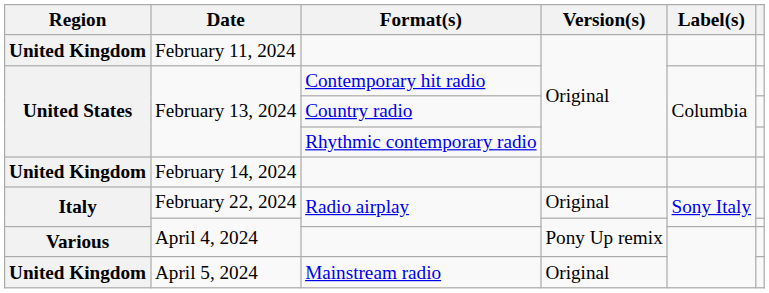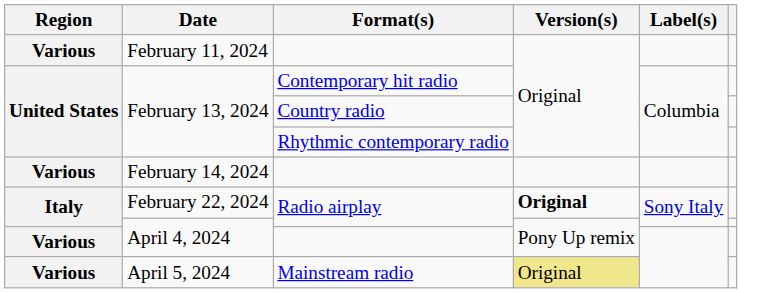 <table class="wikitable plainrowheaders">
 <tr>
 <th scope="col">Region</th>
 <th scope="col">Date</th>
 <th scope="col">Format(s)</th>
 <th scope="col">Version(s)</th>
 <th scope="col">Label(s)</th>
 <th scope="col"></th>
 </tr>
 <tr>
-<th scope="row">United Kingdom</th>
+<th scope="row">Various</th>
 <td>February 11, 2024</td>
 <td></td>
 <td rowspan="4">Original</td>
 <td></td>
 <td style="text-align:center;"></td>
 </tr>
 <tr>
 <th scope="row" rowspan="3">United States</th>
 <td rowspan="3">February 13, 2024</td>
 <td><a href='#'>Contemporary hit radio</a></td>
 <td rowspan="3">Columbia</td>
 <td style="text-align:center;"></td>
 </tr>
 <tr>
 <td><a href='#'>Country radio</a></td>
 <td style="text-align:center;"></td>
 </tr>
 <tr>
 <td><a href='#'>Rhythmic contemporary radio</a></td>
 <td style="text-align:center;"></td>
 </tr>
 <tr>
-<th scope="row">United Kingdom</th>
+<th scope="row">Various</th>
 <td>February 14, 2024</td>
 <td></td>
 <td></td>
 <td></td>
 <td style="text-align:center;"></td>
 </tr>
 <tr>
 <th scope="row" rowspan="2">Italy</th>
 <td>February 22, 2024</td>
 <td rowspan="2"><a href='#'>Radio airplay</a></td>
-<td>Original</td>
+<td><strong>Original</strong></td>
 <td rowspan="2"><a href='#'>Sony Italy</a></td>
 <td style="text-align:center;"></td>
 </tr>
 <tr>
 <td rowspan="2">April 4, 2024</td>
 <td rowspan="2">Pony Up remix</td>
 <td style="text-align:center;"></td>
 </tr>
 <tr>
 <th scope="row">Various</th>
 <td></td>
 <td rowspan="2"></td>
 <td style="text-align:center;"></td>
 </tr>
 <tr>
-<th scope="row">United Kingdom</th>
+<th scope="row">Various</th>
 <td>April 5, 2024</td>
 <td><a href='#'>Mainstream radio</a></td>
-<td>Original</td>
+<td style="background: khaki;">Original</td>
 <td align="center"></td>
 </tr>
 </table>
